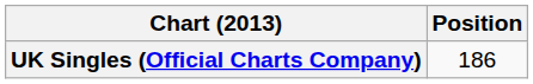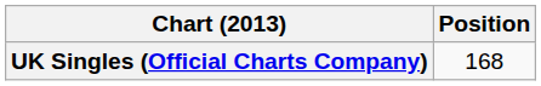 <table class="wikitable plainrowheaders" style="text-align:center;">
 <tr>
 <th scope="col">Chart (2013)</th>
 <th scope="col">Position</th>
 </tr>
 <tr>
 <th scope="row">UK Singles (<a href='#'>Official Charts Company</a>)</th>
-<td style="text-align:center">186</td>
+<td style="text-align:center">168</td>
 </tr>
 </table>
